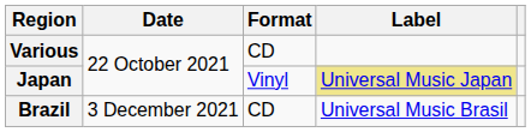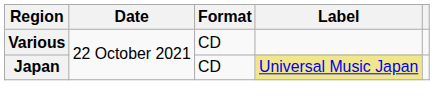 <table class="wikitable plainrowheaders">
 <tr>
 <th scope="col">Region</th>
 <th scope="col">Date</th>
 <th scope="col">Format</th>
 <th scope="col">Label</th>
 <th scope="col"></th>
 </tr>
 <tr>
 <th scope="row">Various</th>
 <td rowspan="2">22 October 2021</td>
 <td>CD</td>
 <td></td>
 <td align="center"></td>
 </tr>
 <tr>
 <th scope="row">Japan</th>
-<td><a href='#'>Vinyl</a></td>
+<td>CD</td>
 <td style="background: khaki;"><a href='#'>Universal Music Japan</a></td>
 <td align="center"></td>
 </tr>
-<tr>
-<th scope="row">Brazil</th>
-<td>3 December 2021</td>
-<td>CD</td>
-<td><a href='#'>Universal Music Brasil</a></td>
-<td align="center"></td>
-</tr>
 </table>
